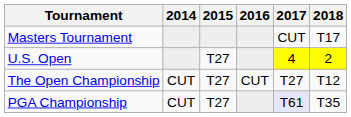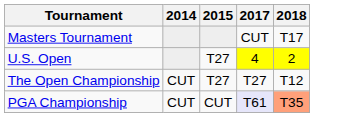 <table class="wikitable" style="font-size:95%;text-align:center;">
 <tr>
 <th>Tournament</th>
 <th>2014</th>
 <th>2015</th>
-<th>2016</th>
 <th>2017</th>
 <th>2018</th>
 </tr>
 <tr>
 <td align=left><a href='#'>Masters Tournament</a></td>
-<td style="background:#eeeeee;"></td>
 <td style="background:#eeeeee;"></td>
 <td style="background:#eeeeee;"></td>
 <td>CUT</td>
 <td>T17</td>
 </tr>
 <tr>
 <td align=left><a href='#'>U.S. Open</a></td>
 <td style="background:#eeeeee;"></td>
 <td>T27</td>
-<td style="background:#eeeeee;"></td>
 <td style="background:yellow;">4</td>
 <td style="background:yellow;">2</td>
 </tr>
 <tr>
 <td align=left><a href='#'>The Open Championship</a></td>
 <td>CUT</td>
 <td>T27</td>
-<td>CUT</td>
 <td>T27</td>
 <td>T12</td>
 </tr>
 <tr>
 <td align=left><a href='#'>PGA Championship</a></td>
 <td>CUT</td>
-<td>T27</td>
-<td style="background:#eeeeee;"></td>
+<td>CUT</td>
 <td style="background: lavender;">T61</td>
-<td>T35</td>
+<td style="background: lightsalmon;">T35</td>
 </tr>
 </table>
